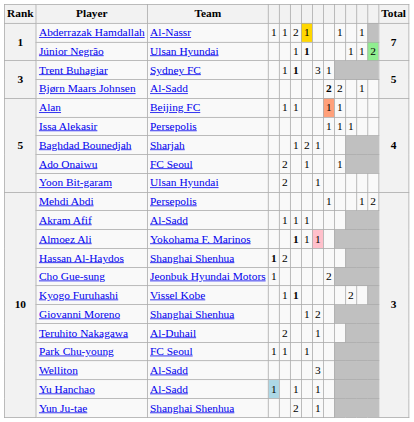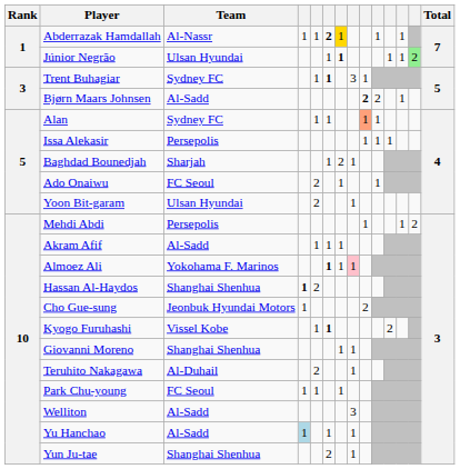 <table class="wikitable" style="text-align:center; font-size:90%">
 <tr>
 <th>Rank</th>
 <th>Player</th>
 <th>Team</th>
 <th></th>
 <th></th>
 <th></th>
 <th></th>
 <th></th>
 <th></th>
 <th></th>
 <th></th>
 <th></th>
 <th></th>
 <th>Total</th>
 </tr>
 <tr>
 <th rowspan=2>1</th>
 <td align=left> <a href='#'>Abderrazak Hamdallah</a></td>
 <td align=left> <a href='#'>Al-Nassr</a></td>
 <td>1</td>
 <td>1</td>
-<td>2</td>
+<td><strong>2</strong></td>
 <td style="background: gold;">1</td>
 <td></td>
 <td></td>
 <td>1</td>
 <td></td>
 <td>1</td>
 <td bgcolor="silver"></td>
 <th rowspan=2>7</th>
 </tr>
 <tr>
 <td align=left> <a href='#'>Júnior Negrão</a></td>
 <td align=left> <a href='#'>Ulsan Hyundai</a></td>
 <td></td>
 <td></td>
 <td>1</td>
 <td><strong>1</strong></td>
 <td></td>
 <td></td>
 <td></td>
 <td>1</td>
 <td>1</td>
 <td style="background: lightgreen;">2</td>
 </tr>
 <tr>
 <th rowspan=2>3</th>
 <td align=left> <a href='#'>Trent Buhagiar</a></td>
 <td align=left> <a href='#'>Sydney FC</a></td>
 <td></td>
 <td>1</td>
 <td><strong>1</strong></td>
 <td></td>
 <td>3</td>
 <td>1</td>
 <td bgcolor="silver" colspan=4></td>
 <th rowspan=2>5</th>
 </tr>
 <tr>
 <td align=left> <a href='#'>Bjørn Maars Johnsen</a></td>
 <td align=left> <a href='#'>Al-Sadd</a></td>
 <td></td>
 <td></td>
 <td></td>
 <td></td>
 <td></td>
 <td><strong>2</strong></td>
 <td>2</td>
 <td></td>
 <td>1</td>
 <td></td>
 </tr>
 <tr>
 <th rowspan=5>5</th>
 <td align=left> <a href='#'>Alan</a></td>
-<td align=left> <a href='#'>Beijing FC</a></td>
+<td align=left> <a href='#'>Sydney FC</a></td>
 <td></td>
 <td>1</td>
 <td>1</td>
 <td></td>
 <td></td>
 <td style="background: lightsalmon;">1</td>
 <td>1</td>
 <td></td>
 <td></td>
 <td></td>
 <th rowspan=5>4</th>
 </tr>
 <tr>
 <td align=left> <a href='#'>Issa Alekasir</a></td>
 <td align=left> <a href='#'>Persepolis</a></td>
 <td></td>
 <td></td>
 <td></td>
 <td></td>
 <td></td>
 <td>1</td>
 <td>1</td>
 <td>1</td>
 <td></td>
 <td></td>
 </tr>
 <tr>
 <td align=left> <a href='#'>Baghdad Bounedjah</a></td>
 <td align=left> <a href='#'>Sharjah</a></td>
 <td></td>
 <td></td>
 <td>1</td>
 <td>2</td>
 <td>1</td>
 <td></td>
 <td></td>
 <td bgcolor="silver" colspan=3></td>
 </tr>
 <tr>
 <td align=left> <a href='#'>Ado Onaiwu</a></td>
 <td align=left> <a href='#'>FC Seoul</a></td>
 <td></td>
 <td>2</td>
 <td></td>
 <td>1</td>
 <td></td>
 <td></td>
 <td>1</td>
 <td bgcolor="silver" colspan=3></td>
 </tr>
 <tr>
 <td align=left> <a href='#'>Yoon Bit-garam</a></td>
 <td align=left> <a href='#'>Ulsan Hyundai</a></td>
 <td></td>
 <td>2</td>
 <td></td>
 <td></td>
 <td>1</td>
 <td></td>
 <td></td>
 <td></td>
 <td></td>
 <td></td>
 </tr>
 <tr>
 <th rowspan=12>10</th>
 <td align=left> <a href='#'>Mehdi Abdi</a></td>
 <td align=left> <a href='#'>Persepolis</a></td>
 <td></td>
 <td></td>
 <td></td>
 <td></td>
 <td></td>
 <td>1</td>
 <td></td>
 <td></td>
 <td>1</td>
 <td>2</td>
 <th rowspan=12>3</th>
 </tr>
 <tr>
 <td align=left> <a href='#'>Akram Afif</a></td>
 <td align=left> <a href='#'>Al-Sadd</a></td>
 <td></td>
 <td>1</td>
 <td>1</td>
 <td>1</td>
 <td></td>
 <td></td>
 <td></td>
 <td bgcolor="silver" colspan=3></td>
 </tr>
 <tr>
 <td align=left> <a href='#'>Almoez Ali</a></td>
 <td align=left> <a href='#'>Yokohama F. Marinos</a></td>
 <td></td>
 <td></td>
 <td><strong>1</strong></td>
 <td>1</td>
 <td style="background: pink;">1</td>
 <td></td>
 <td bgcolor="silver" colspan=4></td>
 </tr>
 <tr>
 <td align=left> <a href='#'>Hassan Al-Haydos</a></td>
 <td align=left> <a href='#'>Shanghai Shenhua</a></td>
 <td><strong>1</strong></td>
 <td>2</td>
 <td></td>
 <td></td>
 <td></td>
 <td></td>
 <td></td>
 <td bgcolor="silver" colspan=3></td>
 </tr>
 <tr>
 <td align=left> <a href='#'>Cho Gue-sung</a></td>
 <td align=left> <a href='#'>Jeonbuk Hyundai Motors</a></td>
 <td>1</td>
 <td></td>
 <td></td>
 <td></td>
 <td></td>
 <td>2</td>
 <td bgcolor="silver" colspan=4></td>
 </tr>
 <tr>
 <td align=left> <a href='#'>Kyogo Furuhashi</a></td>
 <td align=left> <a href='#'>Vissel Kobe</a></td>
 <td></td>
 <td>1</td>
 <td><strong>1</strong></td>
 <td></td>
 <td></td>
 <td></td>
 <td></td>
 <td>2</td>
 <td></td>
 <td bgcolor="silver"></td>
 </tr>
 <tr>
 <td align=left> <a href='#'>Giovanni Moreno</a></td>
 <td align=left> <a href='#'>Shanghai Shenhua</a></td>
 <td></td>
 <td></td>
 <td></td>
 <td>1</td>
-<td>2</td>
+<td>1</td>
 <td></td>
 <td bgcolor="silver" colspan=4></td>
 </tr>
 <tr>
 <td align=left> <a href='#'>Teruhito Nakagawa</a></td>
 <td align=left> <a href='#'>Al-Duhail</a></td>
 <td></td>
 <td>2</td>
 <td></td>
 <td></td>
 <td>1</td>
 <td></td>
 <td></td>
 <td bgcolor="silver" colspan=3></td>
 </tr>
 <tr>
 <td align=left> <a href='#'>Park Chu-young</a></td>
 <td align=left> <a href='#'>FC Seoul</a></td>
 <td>1</td>
 <td>1</td>
 <td></td>
 <td>1</td>
 <td></td>
 <td></td>
 <td bgcolor="silver" colspan=4></td>
 </tr>
 <tr>
 <td align=left> <a href='#'>Welliton</a></td>
 <td align=left> <a href='#'>Al-Sadd</a></td>
 <td></td>
 <td></td>
 <td></td>
 <td></td>
 <td>3</td>
 <td></td>
 <td bgcolor="silver" colspan=4></td>
 </tr>
 <tr>
 <td align=left> <a href='#'>Yu Hanchao</a></td>
 <td align=left> <a href='#'>Al-Sadd</a></td>
 <td style="background: lightblue;">1</td>
 <td></td>
 <td>1</td>
 <td></td>
 <td>1</td>
 <td></td>
 <td bgcolor="silver" colspan=4></td>
 </tr>
 <tr>
 <td align=left> <a href='#'>Yun Ju-tae</a></td>
 <td align=left> <a href='#'>Shanghai Shenhua</a></td>
 <td></td>
 <td></td>
 <td>2</td>
 <td></td>
 <td>1</td>
 <td></td>
 <td bgcolor="silver" colspan=4></td>
 </tr>
 </table>
